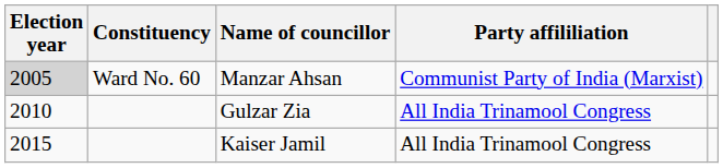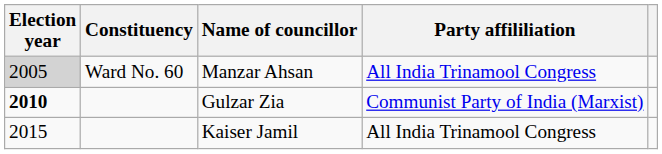 <table class="wikitable"ìÍĦĤĠčw>
 <tr>
 <th>Election<br> year</th>
 <th>Constituency</th>
 <th>Name of councillor</th>
 <th>Party affililiation</th>
 <th></th>
 </tr>
 <tr>
 <td style="background: lightgrey;">2005</td>
 <td>Ward No. 60</td>
 <td>Manzar Ahsan</td>
-<td><a href='#'>Communist Party of India (Marxist)</a></td>
+<td><a href='#'>All India Trinamool Congress</a></td>
 <td></td>
 </tr>
 <tr>
-<td>2010</td>
+<td><strong>2010</strong></td>
 <td></td>
 <td>Gulzar Zia</td>
-<td><a href='#'>All India Trinamool Congress</a></td>
+<td><a href='#'>Communist Party of India (Marxist)</a></td>
 <td></td>
 </tr>
 <tr>
 <td>2015</td>
 <td></td>
 <td>Kaiser Jamil</td>
 <td>All India Trinamool Congress</td>
 <td></td>
 </tr>
 </table>
